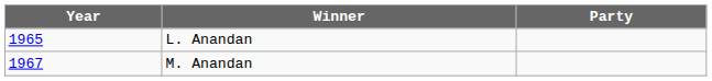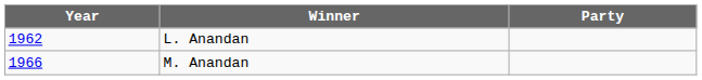 <table class="wikitable" width="50%">
 <tr>
 <th style="background-color:#666666; color:white">Year</th>
 <th style="background-color:#666666; color:white">Winner</th>
 <th style="background-color:#666666; color:white" colspan="2">Party</th>
 </tr>
 <tr>
-<td><a href='#'>1965</a></td>
+<td><a href='#'>1962</a></td>
 <td>L. Anandan</td>
 <td></td>
 </tr>
 <tr>
-<td><a href='#'>1967</a></td>
+<td><a href='#'>1966</a></td>
 <td>M. Anandan</td>
 <td></td>
 </tr>
 </table>
